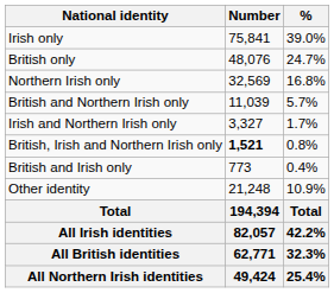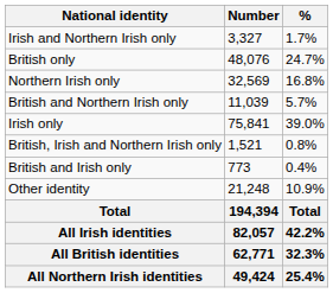 <table class="wikitable">
 <tr>
 <th>National identity</th>
 <th>Number</th>
 <th>%</th>
 </tr>
 <tr>
-<td>Irish only</td>
-<td>75,841</td>
-<td>39.0%</td>
+<td>Irish and Northern Irish only</td>
+<td>3,327</td>
+<td>1.7%</td>
 </tr>
 <tr>
 <td>British only</td>
 <td>48,076</td>
 <td>24.7%</td>
 </tr>
 <tr>
 <td>Northern Irish only</td>
 <td>32,569</td>
 <td>16.8%</td>
 </tr>
 <tr>
 <td>British and Northern Irish only</td>
 <td>11,039</td>
 <td>5.7%</td>
 </tr>
 <tr>
-<td>Irish and Northern Irish only</td>
-<td>3,327</td>
-<td>1.7%</td>
+<td>Irish only</td>
+<td>75,841</td>
+<td>39.0%</td>
 </tr>
 <tr>
 <td>British, Irish and Northern Irish only</td>
-<td><strong>1,521</strong></td>
+<td>1,521</td>
 <td>0.8%</td>
 </tr>
 <tr>
 <td>British and Irish only</td>
 <td>773</td>
 <td>0.4%</td>
 </tr>
 <tr>
 <td>Other identity</td>
 <td>21,248</td>
 <td>10.9%</td>
 </tr>
 <tr>
 <th>Total</th>
 <th>194,394</th>
 <th>Total</th>
 </tr>
 <tr>
 <th>All Irish identities</th>
 <th>82,057</th>
 <th>42.2%</th>
 </tr>
 <tr>
 <th>All British identities</th>
 <th>62,771</th>
 <th>32.3%</th>
 </tr>
 <tr>
 <th>All Northern Irish identities</th>
 <th>49,424</th>
 <th>25.4%</th>
 </tr>
 </table>
